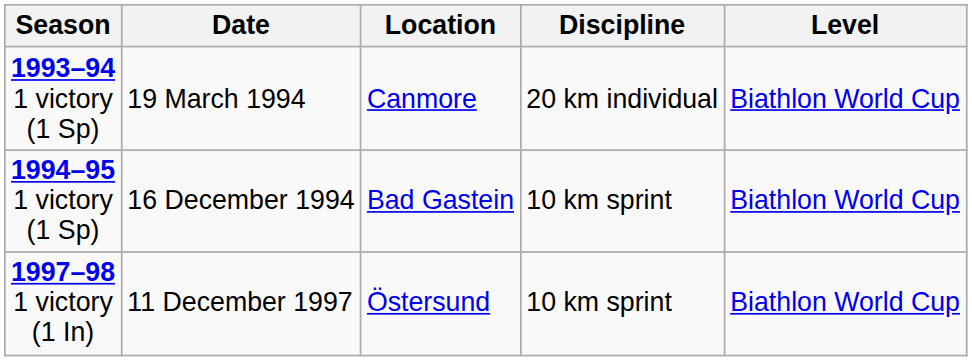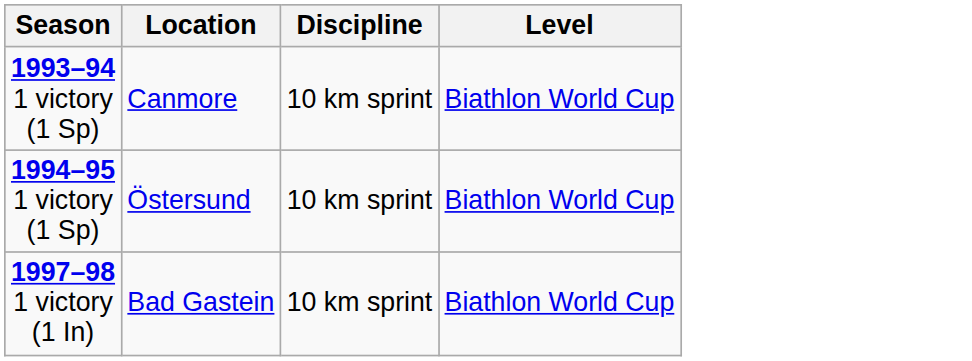 <table class="wikitable">
 <tr>
 <th>Season</th>
-<th>Date</th>
 <th>Location</th>
 <th>Discipline</th>
 <th>Level</th>
 </tr>
 <tr>
 <td rowspan="1" style="text-align:center;"><strong><a href='#'>1993–94</a></strong> <br> 1 victory <br> (1 Sp)</td>
-<td>19 March 1994</td>
 <td> <a href='#'>Canmore</a></td>
-<td>20 km individual</td>
+<td>10 km sprint</td>
 <td><a href='#'>Biathlon World Cup</a></td>
 </tr>
 <tr>
 <td rowspan="1" style="text-align:center;"><strong><a href='#'>1994–95</a></strong> <br> 1 victory <br> (1 Sp)</td>
-<td>16 December 1994</td>
-<td> <a href='#'>Bad Gastein</a></td>
+<td> <a href='#'>Östersund</a></td>
 <td>10 km sprint</td>
 <td><a href='#'>Biathlon World Cup</a></td>
 </tr>
 <tr>
 <td rowspan="1" style="text-align:center;"><strong><a href='#'>1997–98</a></strong> <br> 1 victory <br> (1 In)</td>
-<td>11 December 1997</td>
-<td> <a href='#'>Östersund</a></td>
+<td> <a href='#'>Bad Gastein</a></td>
 <td>10 km sprint</td>
 <td><a href='#'>Biathlon World Cup</a></td>
 </tr>
 </table>
